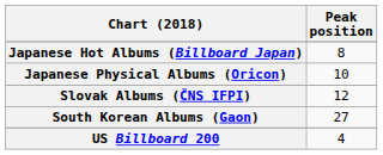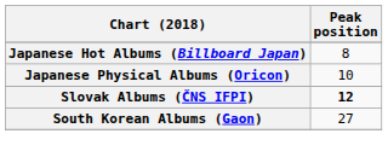 <table class="wikitable plainrowheaders sortable" style="text-align:center">
 <tr>
 <th scope="col">Chart (2018)</th>
 <th scope="col">Peak<br> position</th>
 </tr>
 <tr>
 </tr>
 <tr>
 </tr>
 <tr>
 </tr>
 <tr>
 </tr>
 <tr>
 </tr>
 <tr>
 </tr>
 <tr>
 </tr>
 <tr>
 </tr>
 <tr>
 </tr>
 <tr>
 </tr>
 <tr>
 </tr>
 <tr>
 </tr>
 <tr>
 <th scope="row">Japanese Hot Albums (<em><a href='#'>Billboard Japan</a></em>)</th>
 <td>8</td>
 </tr>
 <tr>
 <th scope="row">Japanese Physical Albums (<a href='#'>Oricon</a>)</th>
 <td>10</td>
 </tr>
 <tr>
 </tr>
 <tr>
 </tr>
 <tr>
 </tr>
 <tr>
 </tr>
 <tr>
 </tr>
 <tr>
 <th scope="row">Slovak Albums (<a href='#'>ČNS IFPI</a>)</th>
-<td>12</td>
+<td><strong>12</strong></td>
 </tr>
 <tr>
 <th scope="row">South Korean Albums (<a href='#'>Gaon</a>)</th>
 <td>27</td>
 </tr>
 <tr>
 </tr>
 <tr>
 </tr>
 <tr>
 </tr>
 <tr>
 </tr>
-<tr>
-<th scope="row">US <a href='#'><em>Billboard</em> 200</a></th>
-<td>4</td>
-</tr>
 </table>
